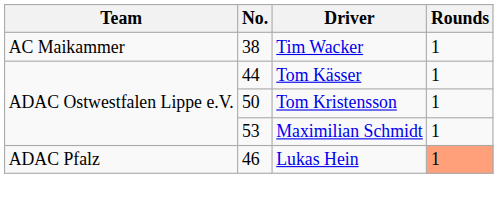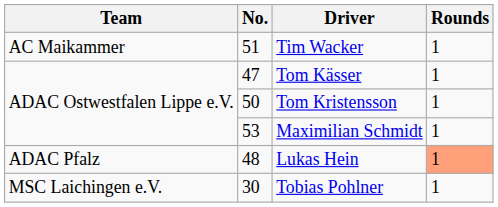 <table class="wikitable">
 <tr>
 <th>Team</th>
 <th>No.</th>
 <th>Driver</th>
 <th>Rounds</th>
 </tr>
 <tr>
 <td>AC Maikammer</td>
-<td>38</td>
+<td>51</td>
 <td> <a href='#'>Tim Wacker</a></td>
 <td>1</td>
 </tr>
 <tr>
 <td rowspan=3>ADAC Ostwestfalen Lippe e.V.</td>
-<td>44</td>
+<td>47</td>
 <td> <a href='#'>Tom Kässer</a></td>
 <td>1</td>
 </tr>
 <tr>
 <td>50</td>
 <td> <a href='#'>Tom Kristensson</a></td>
 <td>1</td>
 </tr>
 <tr>
 <td>53</td>
 <td> <a href='#'>Maximilian Schmidt</a></td>
 <td>1</td>
 </tr>
 <tr>
 <td>ADAC Pfalz</td>
-<td>46</td>
+<td>48</td>
 <td> <a href='#'>Lukas Hein</a></td>
 <td style="background: lightsalmon;">1</td>
 </tr>
+<tr>
+<td>MSC Laichingen e.V.</td>
+<td>30</td>
+<td> <a href='#'>Tobias Pohlner</a></td>
+<td>1</td>
+</tr>
 </table>
